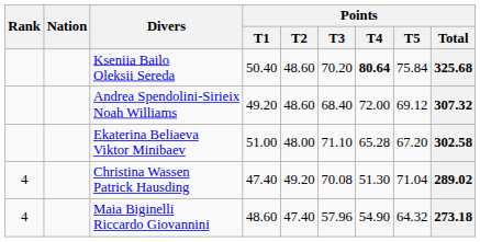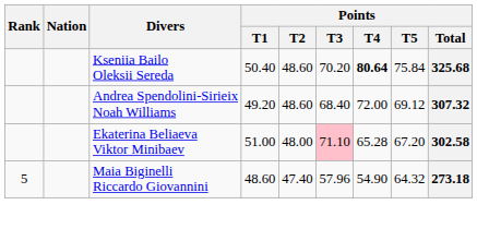 <table class="wikitable" style="text-align:center">
 <tr>
 <th rowspan=2>Rank</th>
 <th rowspan=2>Nation</th>
 <th rowspan=2>Divers</th>
 <th colspan=6>Points</th>
 </tr>
 <tr>
 <th>T1</th>
 <th>T2</th>
 <th>T3</th>
 <th>T4</th>
 <th>T5</th>
 <th>Total</th>
 </tr>
 <tr>
 <td></td>
 <td align=left></td>
 <td align=left><a href='#'>Kseniia Bailo</a><br><a href='#'>Oleksii Sereda</a></td>
 <td>50.40</td>
 <td>48.60</td>
 <td>70.20</td>
 <td><strong>80.64</strong></td>
 <td>75.84</td>
 <th>325.68</th>
 </tr>
 <tr>
 <td></td>
 <td align=left></td>
 <td align=left><a href='#'>Andrea Spendolini-Sirieix</a><br><a href='#'>Noah Williams</a></td>
 <td>49.20</td>
 <td>48.60</td>
 <td>68.40</td>
 <td>72.00</td>
 <td>69.12</td>
 <th>307.32</th>
 </tr>
 <tr>
 <td></td>
 <td align=left></td>
 <td align=left><a href='#'>Ekaterina Beliaeva</a><br><a href='#'>Viktor Minibaev</a></td>
 <td>51.00</td>
 <td>48.00</td>
-<td>71.10</td>
+<td style="background: pink;">71.10</td>
 <td>65.28</td>
 <td>67.20</td>
 <th>302.58</th>
 </tr>
 <tr>
-<td>4</td>
-<td align=left></td>
-<td align=left><a href='#'>Christina Wassen</a><br><a href='#'>Patrick Hausding</a></td>
-<td>47.40</td>
-<td>49.20</td>
-<td>70.08</td>
-<td>51.30</td>
-<td>71.04</td>
-<th>289.02</th>
-</tr>
-<tr>
-<td>4</td>
+<td>5</td>
 <td align=left></td>
 <td align=left><a href='#'>Maia Biginelli</a><br><a href='#'>Riccardo Giovannini</a></td>
 <td>48.60</td>
 <td>47.40</td>
 <td>57.96</td>
 <td>54.90</td>
 <td>64.32</td>
 <th>273.18</th>
 </tr>
 </table>
